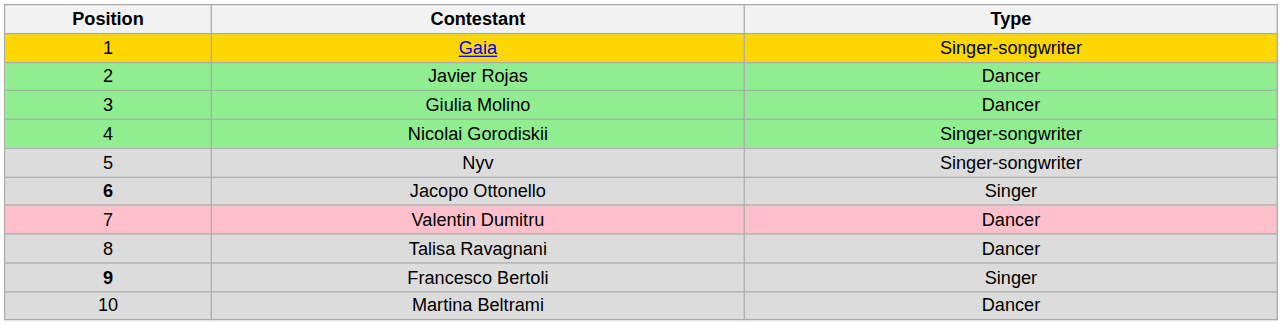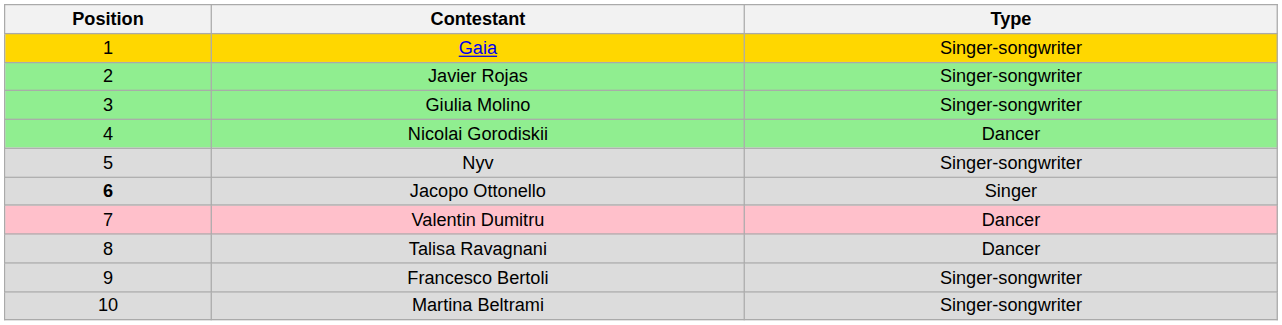 <table class="wikitable" style="text-align:center; font-size:90%; border-collapse:collapse;" width=80%>
 <tr>
 <th width=4%>Position</th>
 <th width="12%" align="center">Contestant</th>
 <th width=12%>Type</th>
 </tr>
 <tr>
 <td style="color:black; background:gold;">1</td>
 <td style="color:black; background:gold;"><a href='#'>Gaia</a></td>
 <td style="color:black; background:gold;">Singer-songwriter</td>
 </tr>
 <tr>
 <td style="color:black; background:LightGreen;">2</td>
 <td style="color:black; background:LightGreen;">Javier Rojas</td>
-<td style="color:black; background:LightGreen;">Dancer</td>
+<td style="color:black; background:LightGreen;">Singer-songwriter</td>
 </tr>
 <tr>
 <td style="color:black; background:LightGreen;">3</td>
 <td style="color:black; background:LightGreen;">Giulia Molino</td>
-<td style="color:black; background:LightGreen;">Dancer</td>
+<td style="color:black; background:LightGreen;">Singer-songwriter</td>
 </tr>
 <tr>
 <td style="color:black; background:LightGreen;">4</td>
 <td style="color:black; background:LightGreen;">Nicolai Gorodiskii</td>
-<td style="color:black; background:LightGreen;">Singer-songwriter</td>
+<td style="color:black; background:LightGreen;">Dancer</td>
 </tr>
 <tr>
 <td style="background:#DCDCDC;">5</td>
 <td style="background:#DCDCDC;">Nyv</td>
 <td style="background:#DCDCDC;">Singer-songwriter</td>
 </tr>
 <tr>
 <td style="background:#DCDCDC;"><strong>6</strong></td>
 <td style="background:#DCDCDC;">Jacopo Ottonello</td>
 <td style="background:#DCDCDC;">Singer</td>
 </tr>
 <tr>
 <td style="color:black; background:pink;">7</td>
 <td style="color:black; background:pink;">Valentin Dumitru</td>
 <td style="color:black; background:pink;">Dancer</td>
 </tr>
 <tr>
 <td style="background:#DCDCDC;">8</td>
 <td style="background:#DCDCDC;">Talisa Ravagnani</td>
 <td style="background:#DCDCDC;">Dancer</td>
 </tr>
 <tr>
-<td style="background:#DCDCDC;"><strong>9</strong></td>
+<td style="background:#DCDCDC;">9</td>
 <td style="background:#DCDCDC;">Francesco Bertoli</td>
-<td style="background:#DCDCDC;">Singer</td>
+<td style="background:#DCDCDC;">Singer-songwriter</td>
 </tr>
 <tr>
 <td style="background:#DCDCDC;">10</td>
 <td style="background:#DCDCDC;">Martina Beltrami</td>
-<td style="background:#DCDCDC;">Dancer</td>
+<td style="background:#DCDCDC;">Singer-songwriter</td>
 </tr>
 </table>
